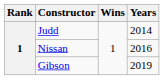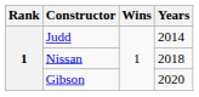 <table class="wikitable">
 <tr>
 <th>Rank</th>
 <th>Constructor</th>
 <th>Wins</th>
 <th>Years</th>
 </tr>
 <tr>
 <th rowspan="3">1</th>
 <td> <a href='#'>Judd</a></td>
 <td rowspan="3" align="center">1</td>
 <td>2014</td>
 </tr>
 <tr>
 <td> <a href='#'>Nissan</a></td>
-<td>2016</td>
+<td>2018</td>
 </tr>
 <tr>
 <td> <a href='#'>Gibson</a></td>
-<td>2019</td>
+<td>2020</td>
 </tr>
 </table>
